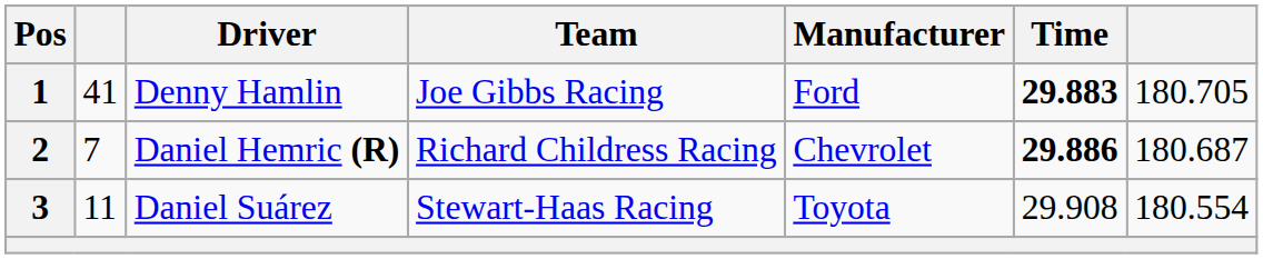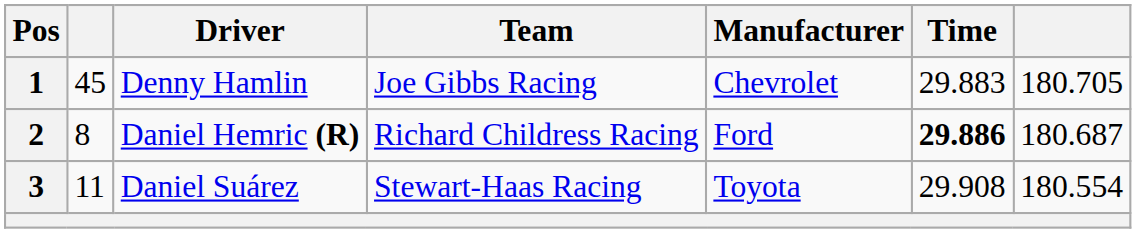 <table class="wikitable" style="font-size:95%">
 <tr>
 <th>Pos</th>
 <th></th>
 <th>Driver</th>
 <th>Team</th>
 <th>Manufacturer</th>
 <th>Time</th>
 <th></th>
 </tr>
 <tr>
 <th>1</th>
-<td>41</td>
+<td>45</td>
 <td><a href='#'>Denny Hamlin</a></td>
 <td><a href='#'>Joe Gibbs Racing</a></td>
-<td><a href='#'>Ford</a></td>
-<td><strong>29.883</strong></td>
+<td><a href='#'>Chevrolet</a></td>
+<td>29.883</td>
 <td>180.705</td>
 </tr>
 <tr>
 <th>2</th>
-<td>7</td>
+<td>8</td>
 <td><a href='#'>Daniel Hemric</a> <strong>(R)</strong></td>
 <td><a href='#'>Richard Childress Racing</a></td>
-<td><a href='#'>Chevrolet</a></td>
+<td><a href='#'>Ford</a></td>
 <td><strong>29.886</strong></td>
 <td>180.687</td>
 </tr>
 <tr>
 <th>3</th>
 <td>11</td>
 <td><a href='#'>Daniel Suárez</a></td>
 <td><a href='#'>Stewart-Haas Racing</a></td>
 <td><a href='#'>Toyota</a></td>
 <td>29.908</td>
 <td>180.554</td>
 </tr>
 <tr>
 <th colspan="7"></th>
 </tr>
 </table>
